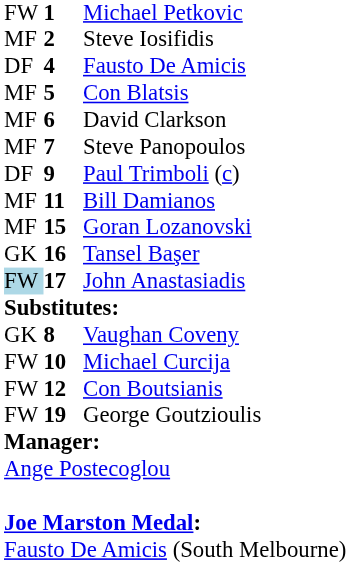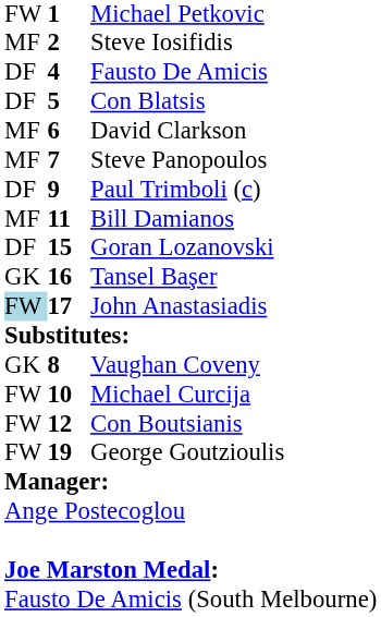 <table style="font-size: 90%" cellspacing="0" cellpadding="0">
 <tr>
 <th width=25></th>
 <th width=25></th>
 </tr>
 <tr>
 <td>FW</td>
 <td><strong>1</strong></td>
 <td> <a href='#'>Michael Petkovic</a></td>
 </tr>
 <tr>
 <td>MF</td>
 <td><strong>2</strong></td>
 <td> Steve Iosifidis</td>
 </tr>
 <tr>
 <td>DF</td>
 <td><strong>4</strong></td>
 <td> <a href='#'>Fausto De Amicis</a></td>
 </tr>
 <tr>
-<td>MF</td>
+<td>DF</td>
 <td><strong>5</strong></td>
 <td> <a href='#'>Con Blatsis</a></td>
 </tr>
 <tr>
 <td>MF</td>
 <td><strong>6</strong></td>
 <td> David Clarkson</td>
 </tr>
 <tr>
 <td>MF</td>
 <td><strong>7</strong></td>
 <td> Steve Panopoulos</td>
 </tr>
 <tr>
 <td>DF</td>
 <td><strong>9</strong></td>
 <td> <a href='#'>Paul Trimboli</a> (<a href='#'>c</a>)</td>
 </tr>
 <tr>
 <td>MF</td>
 <td><strong>11</strong></td>
 <td> <a href='#'>Bill Damianos</a></td>
 </tr>
 <tr>
-<td>MF</td>
+<td>DF</td>
 <td><strong>15</strong></td>
 <td> <a href='#'>Goran Lozanovski</a></td>
 <td></td>
 <td></td>
 <td></td>
 </tr>
 <tr>
 <td>GK</td>
 <td><strong>16</strong></td>
 <td> <a href='#'>Tansel Başer</a></td>
 </tr>
 <tr>
 <td style="background: lightblue;">FW</td>
 <td><strong>17</strong></td>
 <td> <a href='#'>John Anastasiadis</a></td>
 <td></td>
 <td></td>
 <td></td>
 </tr>
 <tr>
 <td colspan=3><strong>Substitutes:</strong></td>
 </tr>
 <tr>
 <td>GK</td>
 <td><strong>8</strong></td>
 <td> <a href='#'>Vaughan Coveny</a></td>
 <td></td>
 <td></td>
 <td></td>
 </tr>
 <tr>
 <td>FW</td>
 <td><strong>10</strong></td>
 <td> <a href='#'>Michael Curcija</a></td>
 </tr>
 <tr>
 <td>FW</td>
 <td><strong>12</strong></td>
 <td> <a href='#'>Con Boutsianis</a></td>
 <td></td>
 <td></td>
 <td></td>
 </tr>
 <tr>
 <td>FW</td>
 <td><strong>19</strong></td>
 <td>  George Goutzioulis</td>
 </tr>
 <tr>
 <td colspan=3><strong>Manager:</strong></td>
 </tr>
 <tr>
 <td colspan=4> <a href='#'>Ange Postecoglou</a></td>
 </tr>
 <tr>
 <td colspan=3><br><strong><a href='#'>Joe Marston Medal</a>:</strong></td>
 </tr>
 <tr>
 <td colspan=4><a href='#'>Fausto De Amicis</a> (South Melbourne)</td>
 </tr>
 </table>
